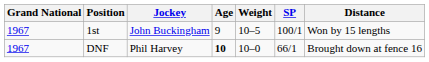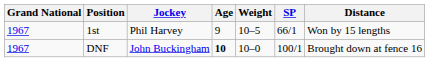 <table class="wikitable sortable">
 <tr>
 <th>Grand National</th>
 <th>Position</th>
 <th><a href='#'>Jockey</a></th>
 <th>Age</th>
 <th>Weight</th>
 <th><a href='#'>SP</a></th>
 <th>Distance</th>
 </tr>
 <tr>
 <td><a href='#'>1967</a></td>
 <td>1st</td>
-<td><a href='#'>John Buckingham</a></td>
+<td>Phil Harvey</td>
 <td>9</td>
 <td>10–5</td>
-<td>100/1</td>
+<td>66/1</td>
 <td>Won by 15 lengths</td>
 </tr>
 <tr>
 <td><a href='#'>1967</a></td>
 <td>DNF</td>
-<td>Phil Harvey</td>
+<td><a href='#'>John Buckingham</a></td>
 <td><strong>10</strong></td>
 <td>10–0</td>
-<td>66/1</td>
+<td>100/1</td>
 <td>Brought down at fence 16</td>
 </tr>
 </table>
